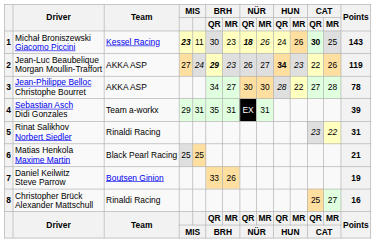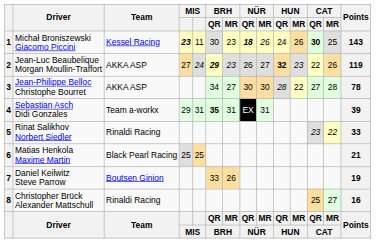 <table class="wikitable" style="font-size: 85%; text-align:center;">
 <tr>
 <th rowspan=2></th>
 <th rowspan=2>Driver</th>
 <th rowspan=2>Team</th>
 <th colspan=2>MIS<br></th>
 <th colspan=2>BRH<br></th>
 <th colspan=2>NÜR<br></th>
 <th colspan=2>HUN<br></th>
 <th colspan=2>CAT<br></th>
 <th rowspan=2>Points</th>
 </tr>
 <tr>
 <th></th>
 <th></th>
 <th>QR</th>
 <th>MR</th>
 <th>QR</th>
 <th>MR</th>
 <th>QR</th>
 <th>MR</th>
 <th>QR</th>
 <th>MR</th>
 </tr>
 <tr>
 <th>1</th>
 <td align=left> Michał Broniszewski<br> <a href='#'>Giacomo Piccini</a></td>
 <td align=left> <a href='#'>Kessel Racing</a></td>
 <td style="background:#FFFFBF;"><strong><em>23</em></strong></td>
 <td style="background:#FFFFBF;">11</td>
 <td style="background:#DFDFDF;">30</td>
 <td style="background:#FFFFBF;">23</td>
 <td style="background:#FFFFBF;"><strong><em>18</em></strong></td>
 <td style="background:#FFFFBF;"><em>26</em></td>
 <td style="background:#FFFFBF;">24</td>
 <td style="background:#FFDF9F;">26</td>
 <td style="background:#DFFFDF;"><strong>30</strong></td>
 <td style="background:#DFDFDF;">25</td>
 <th>143</th>
 </tr>
 <tr>
 <th>2</th>
 <td align=left> Jean-Luc Beaubelique<br> Morgan Moullin-Traffort</td>
 <td align=left> AKKA ASP</td>
 <td style="background:#FFDF9F;">27</td>
 <td style="background:#DFDFDF;"><em>24</em></td>
 <td style="background:#FFFFBF;"><strong><em>29</em></strong></td>
 <td style="background:#DFDFDF;"><em>23</em></td>
 <td style="background:#DFDFDF;">26</td>
 <td style="background:#DFDFDF;">27</td>
-<td style="background:#FFDF9F;"><strong>34</strong></td>
+<td style="background:#FFDF9F;"><strong>32</strong></td>
 <td style="background:#DFDFDF;"><em>23</em></td>
 <td style="background:#FFFFBF;">22</td>
 <td style="background:#FFDF9F;">26</td>
 <th>119</th>
 </tr>
 <tr>
 <th>3</th>
 <td align=left> <a href='#'>Jean-Philippe Belloc</a><br> Christophe Bourret</td>
 <td align=left> AKKA ASP</td>
 <td></td>
 <td></td>
 <td style="background:#DFFFDF;">34</td>
 <td style="background:#DFFFDF;">27</td>
 <td style="background:#FFDF9F;">30</td>
 <td style="background:#FFDF9F;">30</td>
 <td style="background:#DFDFDF;"><em>28</em></td>
 <td style="background:#FFFFBF;">22</td>
 <td style="background:#DFFFDF;">27</td>
 <td style="background:#DFFFDF;">28</td>
 <th>78</th>
 </tr>
 <tr>
 <th>4</th>
 <td align=left> <a href='#'>Sebastian Asch</a><br> Didi Gonzales</td>
 <td align=left> Team a-workx</td>
 <td style="background:#DFFFDF;">29</td>
 <td style="background:#DFFFDF;">31</td>
-<td style="background:#DFFFDF;">35</td>
+<td style="background:#DFFFDF;"><strong>35</strong></td>
 <td style="background:#DFFFDF;">31</td>
 <td style="background:#000000; color:white;">EX</td>
 <td style="background:#DFFFDF;">31</td>
 <td></td>
 <td></td>
 <td></td>
 <td></td>
 <th>39</th>
 </tr>
 <tr>
 <th>5</th>
 <td align=left> Rinat Salikhov<br> <a href='#'>Norbert Siedler</a></td>
 <td align=left> Rinaldi Racing</td>
 <td></td>
 <td></td>
 <td></td>
 <td></td>
 <td></td>
 <td></td>
 <td></td>
 <td></td>
 <td style="background:#DFDFDF;"><em>23</em></td>
 <td style="background:#FFFFBF;"><em>22</em></td>
-<th>31</th>
+<th>33</th>
 </tr>
 <tr>
 <th>6</th>
 <td align=left> Matias Henkola<br> <a href='#'>Maxime Martin</a></td>
 <td align=left> Black Pearl Racing</td>
 <td style="background:#DFDFDF;">25</td>
 <td style="background:#FFDF9F;">25</td>
 <td></td>
 <td></td>
 <td></td>
 <td></td>
 <td></td>
 <td></td>
 <td></td>
 <td></td>
 <th>21</th>
 </tr>
 <tr>
 <th>7</th>
 <td align=left> Daniel Keilwitz<br> Steve Parrow</td>
 <td align=left> <a href='#'>Boutsen Ginion</a></td>
 <td></td>
 <td></td>
 <td style="background:#FFDF9F;">33</td>
 <td style="background:#FFDF9F;">26</td>
 <td></td>
 <td></td>
 <td></td>
 <td></td>
 <td></td>
 <td></td>
 <th>19</th>
 </tr>
 <tr>
 <th>8</th>
 <td align=left> Christopher Brück<br> Alexander Mattschull</td>
 <td align=left> Rinaldi Racing</td>
 <td></td>
 <td></td>
 <td></td>
 <td></td>
 <td></td>
 <td></td>
 <td></td>
 <td></td>
 <td style="background:#FFDF9F;">25</td>
 <td style="background:#DFFFDF;">27</td>
 <th>16</th>
 </tr>
 <tr valign="top">
 <th valign=middle rowspan=2></th>
 <th valign=middle rowspan=2>Driver</th>
 <th valign=middle rowspan=2>Team</th>
 <th></th>
 <th></th>
 <th>QR</th>
 <th>MR</th>
 <th>QR</th>
 <th>MR</th>
 <th>QR</th>
 <th>MR</th>
 <th>QR</th>
 <th>MR</th>
 <th valign=middle rowspan=2>Points</th>
 </tr>
 <tr>
 <th colspan=2>MIS<br></th>
 <th colspan=2>BRH<br></th>
 <th colspan=2>NÜR<br></th>
 <th colspan=2>HUN<br></th>
 <th colspan=2>CAT<br></th>
 </tr>
 </table>
